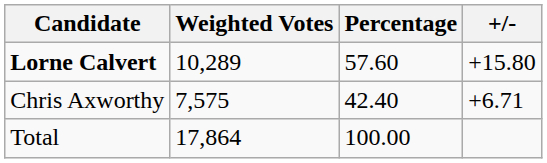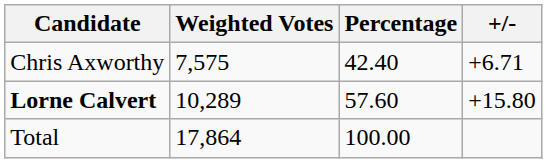 <table class="wikitable">
 <tr>
 <th>Candidate</th>
 <th>Weighted Votes</th>
 <th>Percentage</th>
 <th>+/-</th>
 </tr>
 <tr>
+<td>Chris Axworthy</td>
+<td>7,575</td>
+<td>42.40</td>
+<td>+6.71</td>
+</tr>
+<tr>
 <td><strong>Lorne Calvert</strong></td>
 <td>10,289</td>
 <td>57.60</td>
 <td>+15.80</td>
-</tr>
-<tr>
-<td>Chris Axworthy</td>
-<td>7,575</td>
-<td>42.40</td>
-<td>+6.71</td>
 </tr>
 <tr>
 <td>Total</td>
 <td>17,864</td>
 <td>100.00</td>
 </tr>
 </table>
